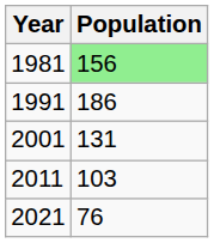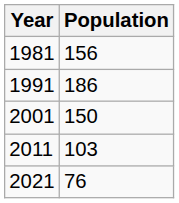 <table class="wikitable">
 <tr>
 <th>Year</th>
 <th>Population</th>
 </tr>
 <tr>
 <td>1981</td>
-<td style="background: lightgreen;">156</td>
+<td>156</td>
 </tr>
 <tr>
 <td>1991</td>
 <td>186</td>
 </tr>
 <tr>
 <td>2001</td>
-<td>131</td>
+<td>150</td>
 </tr>
 <tr>
 <td>2011</td>
 <td>103</td>
 </tr>
 <tr>
 <td>2021</td>
 <td>76</td>
 </tr>
 </table>
